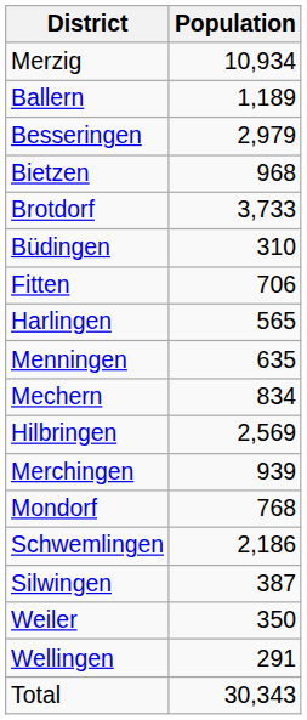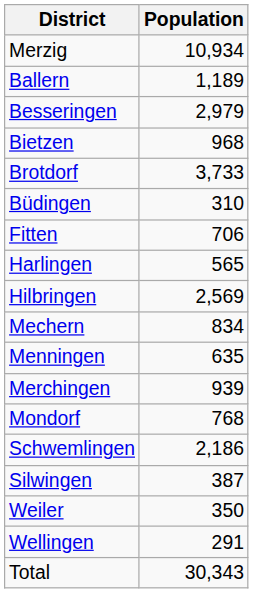 <table class="wikitable sortable">
 <tr class="hintergrundfarbe5">
 <th>District</th>
 <th>Population</th>
 </tr>
 <tr>
 <td>Merzig</td>
 <td style="text-align:right">10,934</td>
 </tr>
 <tr>
 <td><a href='#'>Ballern</a></td>
 <td style="text-align:right">1,189</td>
 </tr>
 <tr>
 <td><a href='#'>Besseringen</a></td>
 <td style="text-align:right">2,979</td>
 </tr>
 <tr>
 <td><a href='#'>Bietzen</a></td>
 <td style="text-align:right">968</td>
 </tr>
 <tr>
 <td><a href='#'>Brotdorf</a></td>
 <td style="text-align:right">3,733</td>
 </tr>
 <tr>
 <td><a href='#'>Büdingen</a></td>
 <td style="text-align:right">310</td>
 </tr>
 <tr>
 <td><a href='#'>Fitten</a></td>
 <td style="text-align:right">706</td>
 </tr>
 <tr>
 <td><a href='#'>Harlingen</a></td>
 <td style="text-align:right">565</td>
 </tr>
 <tr>
-<td><a href='#'>Menningen</a></td>
-<td style="text-align:right">635</td>
+<td><a href='#'>Hilbringen</a></td>
+<td style="text-align:right">2,569</td>
 </tr>
 <tr>
 <td><a href='#'>Mechern</a></td>
 <td style="text-align:right">834</td>
 </tr>
 <tr>
-<td><a href='#'>Hilbringen</a></td>
-<td style="text-align:right">2,569</td>
+<td><a href='#'>Menningen</a></td>
+<td style="text-align:right">635</td>
 </tr>
 <tr>
 <td><a href='#'>Merchingen</a></td>
 <td style="text-align:right">939</td>
 </tr>
 <tr>
 <td><a href='#'>Mondorf</a></td>
 <td style="text-align:right">768</td>
 </tr>
 <tr>
 <td><a href='#'>Schwemlingen</a></td>
 <td style="text-align:right">2,186</td>
 </tr>
 <tr>
 <td><a href='#'>Silwingen</a></td>
 <td style="text-align:right">387</td>
 </tr>
 <tr>
 <td><a href='#'>Weiler</a></td>
 <td style="text-align:right">350</td>
 </tr>
 <tr>
 <td><a href='#'>Wellingen</a></td>
 <td style="text-align:right">291</td>
 </tr>
 <tr>
 <td>Total</td>
 <td style="text-align:right">30,343</td>
 </tr>
 </table>
